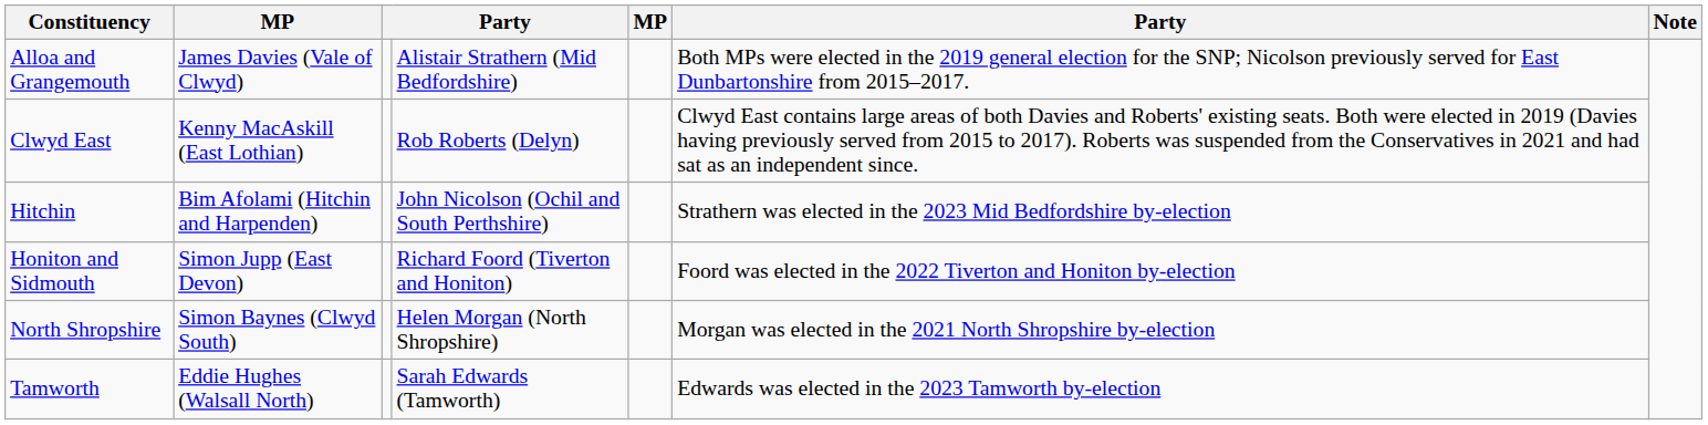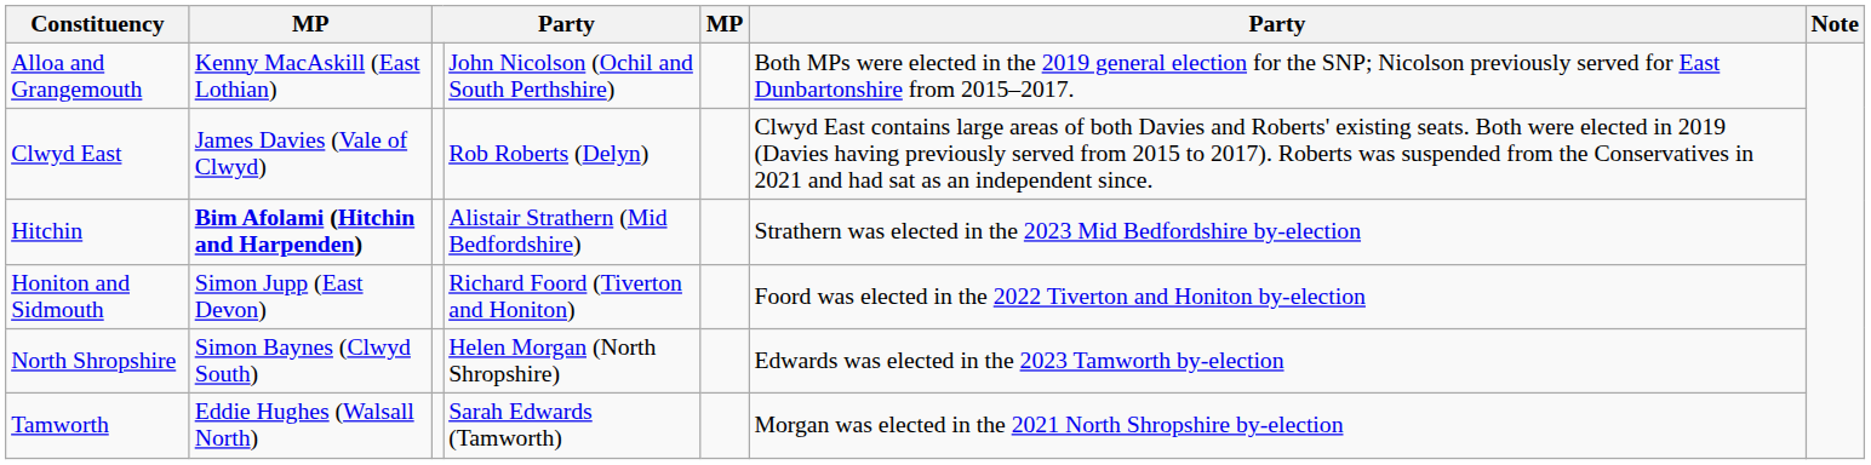 <table class="wikitable sortable">
 <tr>
 <th scope="col">Constituency</th>
 <th>MP</th>
 <th colspan="2">Party</th>
 <th>MP</th>
 <th colspan="2">Party</th>
 <th scope="col" class="unsortable">Note</th>
 </tr>
 <tr>
 <td><a href='#'>Alloa and Grangemouth</a></td>
-<td><a href='#'>James Davies</a> (<a href='#'>Vale of Clwyd</a>)</td>
+<td><a href='#'>Kenny MacAskill</a> (<a href='#'>East Lothian</a>)</td>
 <td></td>
-<td><a href='#'>Alistair Strathern</a> (<a href='#'>Mid Bedfordshire</a>)</td>
+<td><a href='#'>John Nicolson</a> (<a href='#'>Ochil and South Perthshire</a>)</td>
 <td></td>
 <td>Both MPs were elected in the <a href='#'>2019 general election</a> for the SNP; Nicolson previously served for <a href='#'>East Dunbartonshire</a> from 2015–2017.</td>
 </tr>
 <tr>
 <td><a href='#'>Clwyd East</a></td>
-<td><a href='#'>Kenny MacAskill</a> (<a href='#'>East Lothian</a>)</td>
+<td><a href='#'>James Davies</a> (<a href='#'>Vale of Clwyd</a>)</td>
 <td></td>
 <td><a href='#'>Rob Roberts</a> (<a href='#'>Delyn</a>)</td>
 <td></td>
 <td>Clwyd East contains large areas of both Davies and Roberts' existing seats. Both were elected in 2019 (Davies having previously served from 2015 to 2017). Roberts was suspended from the Conservatives in 2021 and had sat as an independent since.</td>
 </tr>
 <tr>
 <td><a href='#'>Hitchin</a></td>
-<td><a href='#'>Bim Afolami</a> (<a href='#'>Hitchin and Harpenden</a>)</td>
+<td><strong><a href='#'>Bim Afolami</a> (<a href='#'>Hitchin and Harpenden</a>)</strong></td>
 <td></td>
-<td><a href='#'>John Nicolson</a> (<a href='#'>Ochil and South Perthshire</a>)</td>
+<td><a href='#'>Alistair Strathern</a> (<a href='#'>Mid Bedfordshire</a>)</td>
 <td></td>
 <td>Strathern was elected in the <a href='#'>2023 Mid Bedfordshire by-election</a></td>
 </tr>
 <tr>
 <td><a href='#'>Honiton and Sidmouth</a></td>
 <td><a href='#'>Simon Jupp</a> (<a href='#'>East Devon</a>)</td>
 <td></td>
 <td><a href='#'>Richard Foord</a> (<a href='#'>Tiverton and Honiton</a>)</td>
 <td></td>
 <td>Foord was elected in the <a href='#'>2022 Tiverton and Honiton by-election</a></td>
 </tr>
 <tr>
 <td><a href='#'>North Shropshire</a></td>
 <td><a href='#'>Simon Baynes</a> (<a href='#'>Clwyd South</a>)</td>
 <td></td>
 <td><a href='#'>Helen Morgan</a> (North Shropshire)</td>
 <td></td>
-<td>Morgan was elected in the <a href='#'>2021 North Shropshire by-election</a></td>
+<td>Edwards was elected in the <a href='#'>2023 Tamworth by-election</a></td>
 </tr>
 <tr>
 <td><a href='#'>Tamworth</a></td>
 <td><a href='#'>Eddie Hughes</a> (<a href='#'>Walsall North</a>)</td>
 <td></td>
 <td><a href='#'>Sarah Edwards</a> (Tamworth)</td>
 <td></td>
-<td>Edwards was elected in the <a href='#'>2023 Tamworth by-election</a></td>
+<td>Morgan was elected in the <a href='#'>2021 North Shropshire by-election</a></td>
 </tr>
 </table>
